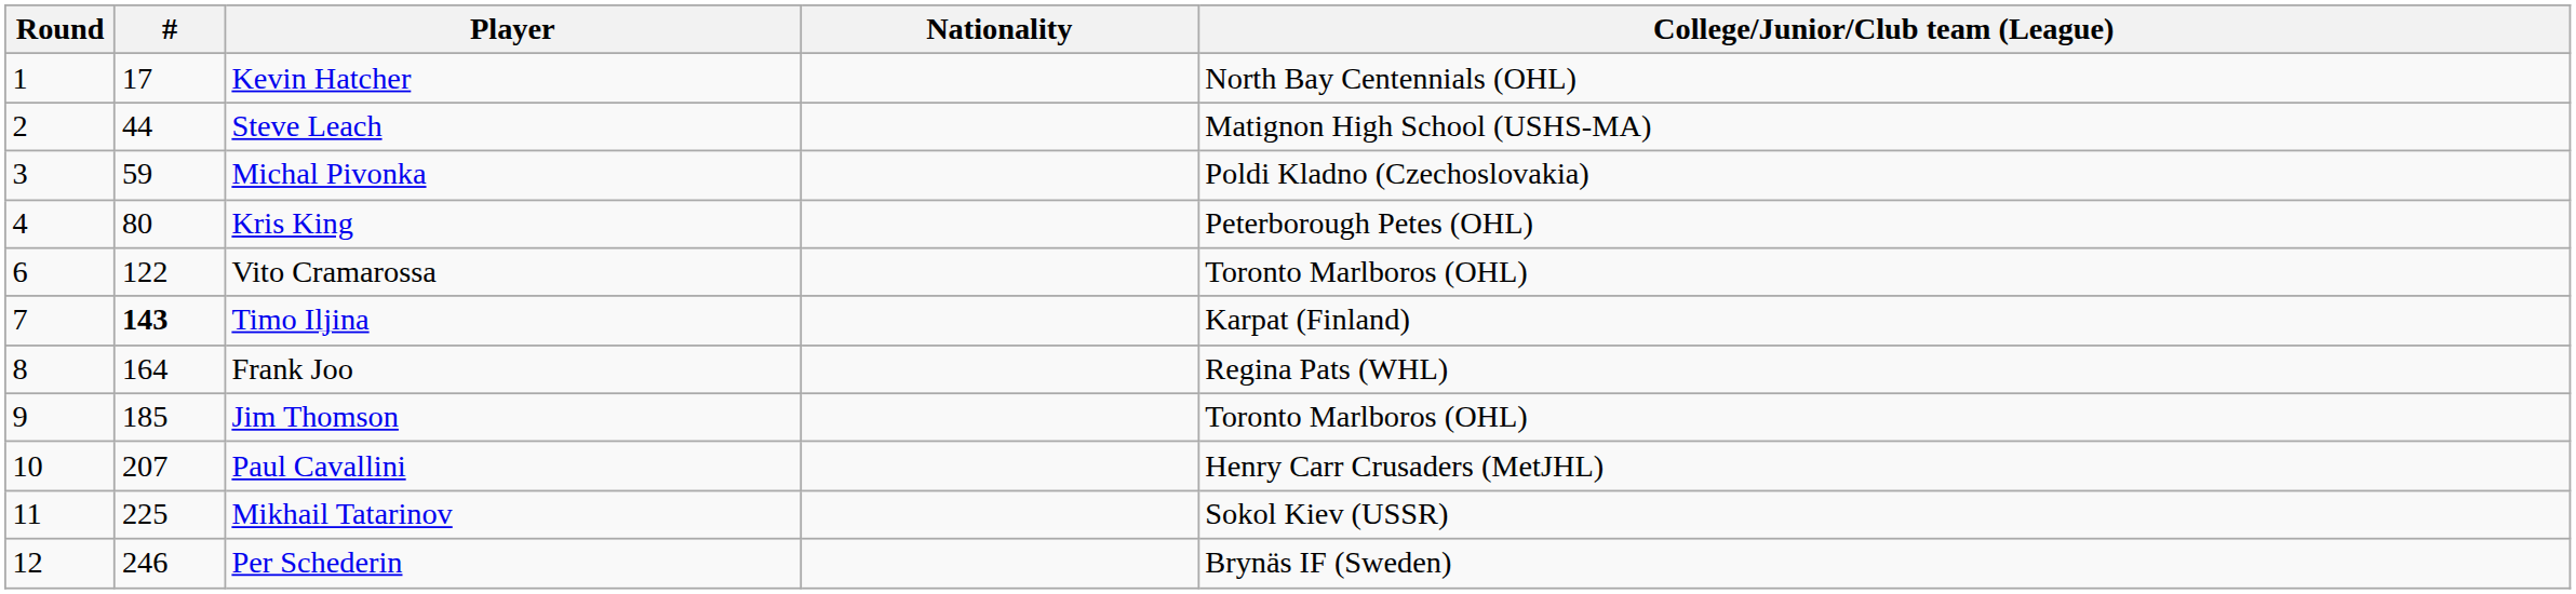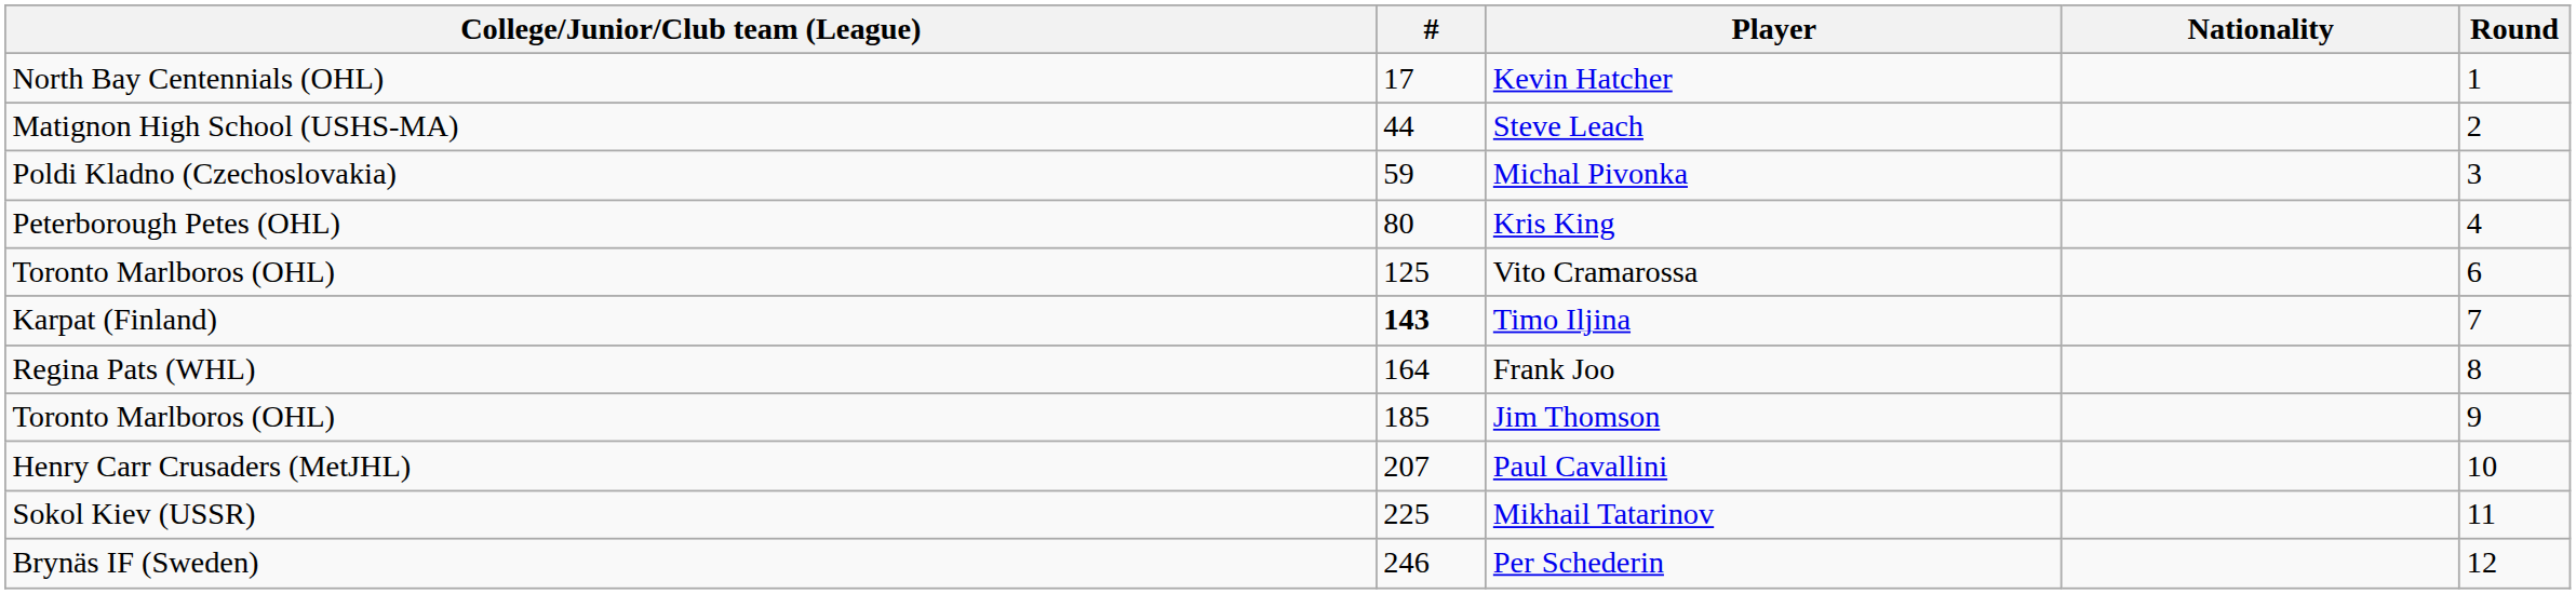 <table class="wikitable">
 <tr align="center">
-<th bgcolor="#DDDDFF" width="4.0%">Round</th>
+<th bgcolor="#DDDDFF" width="50.0%">College/Junior/Club team (League)</th>
 <th bgcolor="#DDDDFF" width="4.0%">#</th>
 <th bgcolor="#DDDDFF" width="21.0%">Player</th>
 <th bgcolor="#DDDDFF" width="14.5%">Nationality</th>
-<th bgcolor="#DDDDFF" width="50.0%">College/Junior/Club team (League)</th>
+<th bgcolor="#DDDDFF" width="4.0%">Round</th>
 </tr>
 <tr>
-<td>1</td>
+<td>North Bay Centennials (OHL)</td>
 <td>17</td>
 <td><a href='#'>Kevin Hatcher</a></td>
 <td></td>
-<td>North Bay Centennials (OHL)</td>
+<td>1</td>
 </tr>
 <tr>
-<td>2</td>
+<td>Matignon High School (USHS-MA)</td>
 <td>44</td>
 <td><a href='#'>Steve Leach</a></td>
 <td></td>
-<td>Matignon High School (USHS-MA)</td>
+<td>2</td>
 </tr>
 <tr>
-<td>3</td>
+<td>Poldi Kladno (Czechoslovakia)</td>
 <td>59</td>
 <td><a href='#'>Michal Pivonka</a></td>
 <td></td>
-<td>Poldi Kladno (Czechoslovakia)</td>
+<td>3</td>
 </tr>
 <tr>
-<td>4</td>
+<td>Peterborough Petes (OHL)</td>
 <td>80</td>
 <td><a href='#'>Kris King</a></td>
 <td></td>
-<td>Peterborough Petes (OHL)</td>
+<td>4</td>
 </tr>
 <tr>
-<td>6</td>
-<td>122</td>
+<td>Toronto Marlboros (OHL)</td>
+<td>125</td>
 <td>Vito Cramarossa</td>
 <td></td>
-<td>Toronto Marlboros (OHL)</td>
+<td>6</td>
 </tr>
 <tr>
-<td>7</td>
+<td>Karpat (Finland)</td>
 <td><strong>143</strong></td>
 <td><a href='#'>Timo Iljina</a></td>
 <td></td>
-<td>Karpat (Finland)</td>
+<td>7</td>
 </tr>
 <tr>
-<td>8</td>
+<td>Regina Pats (WHL)</td>
 <td>164</td>
 <td>Frank Joo</td>
 <td></td>
-<td>Regina Pats (WHL)</td>
+<td>8</td>
 </tr>
 <tr>
-<td>9</td>
+<td>Toronto Marlboros (OHL)</td>
 <td>185</td>
 <td><a href='#'>Jim Thomson</a></td>
 <td></td>
-<td>Toronto Marlboros (OHL)</td>
+<td>9</td>
 </tr>
 <tr>
-<td>10</td>
+<td>Henry Carr Crusaders (MetJHL)</td>
 <td>207</td>
 <td><a href='#'>Paul Cavallini</a></td>
 <td></td>
-<td>Henry Carr Crusaders (MetJHL)</td>
+<td>10</td>
 </tr>
 <tr>
-<td>11</td>
+<td>Sokol Kiev (USSR)</td>
 <td>225</td>
 <td><a href='#'>Mikhail Tatarinov</a></td>
 <td></td>
-<td>Sokol Kiev (USSR)</td>
+<td>11</td>
 </tr>
 <tr>
-<td>12</td>
+<td>Brynäs IF (Sweden)</td>
 <td>246</td>
 <td><a href='#'>Per Schederin</a></td>
 <td></td>
-<td>Brynäs IF (Sweden)</td>
+<td>12</td>
 </tr>
 </table>
